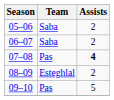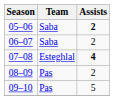 <table class="wikitable" style="text-align: center;">
 <tr>
 <th>Season</th>
 <th>Team</th>
 <th>Assists</th>
 </tr>
 <tr>
 <td><a href='#'>05–06</a></td>
 <td align="left"><a href='#'>Saba</a></td>
-<td>2</td>
+<td><strong>2</strong></td>
 </tr>
 <tr>
 <td><a href='#'>06–07</a></td>
 <td align="left"><a href='#'>Saba</a></td>
 <td>2</td>
 </tr>
 <tr>
 <td><a href='#'>07–08</a></td>
-<td align="left"><a href='#'>Pas</a></td>
+<td align="left"><a href='#'>Esteghlal</a></td>
 <td><strong>4</strong></td>
 </tr>
 <tr>
 <td><a href='#'>08–09</a></td>
-<td align="left"><a href='#'>Esteghlal</a></td>
+<td align="left"><a href='#'>Pas</a></td>
 <td>2</td>
 </tr>
 <tr>
 <td><a href='#'>09–10</a></td>
 <td align="left"><a href='#'>Pas</a></td>
 <td>5</td>
 </tr>
 <tr>
 </tr>
 </table>
